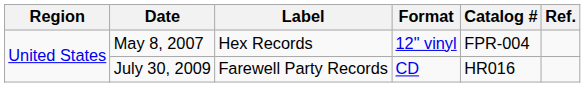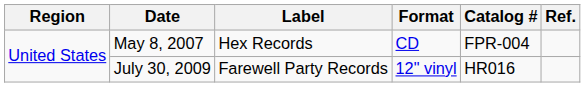 <table class="wikitable">
 <tr>
 <th scope="col">Region</th>
 <th scope="col">Date</th>
 <th scope="col">Label</th>
 <th scope="col">Format</th>
 <th scope="col">Catalog #</th>
 <th scope="col">Ref.</th>
 </tr>
 <tr>
 <td rowspan="2"> <a href='#'>United States</a></td>
 <td>May 8, 2007</td>
 <td>Hex Records</td>
-<td><a href='#'>12" vinyl</a></td>
+<td><a href='#'>CD</a></td>
 <td>FPR-004</td>
 <td></td>
 </tr>
 <tr>
 <td>July 30, 2009</td>
 <td>Farewell Party Records</td>
-<td><a href='#'>CD</a></td>
+<td><a href='#'>12" vinyl</a></td>
 <td>HR016</td>
 <td></td>
 </tr>
 </table>
